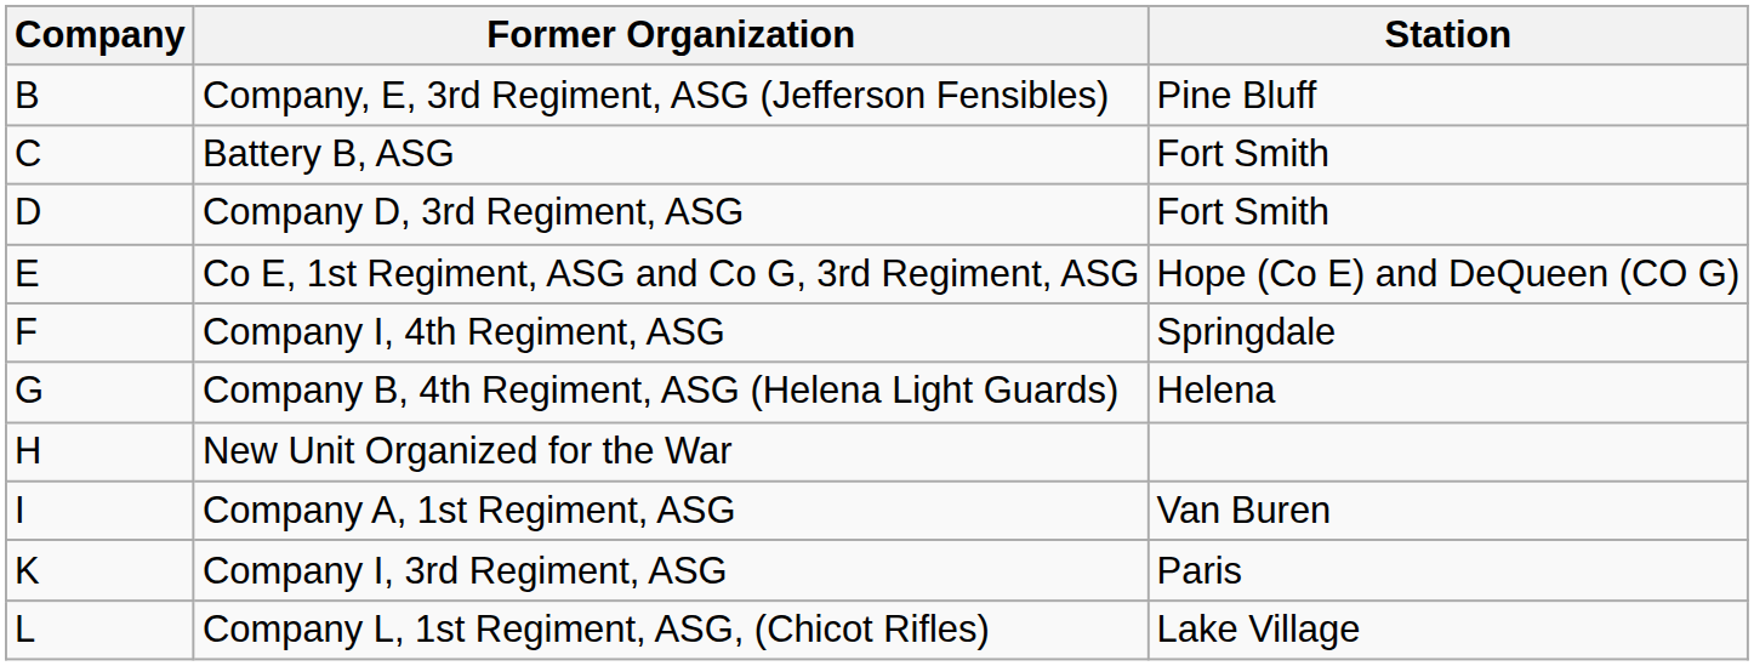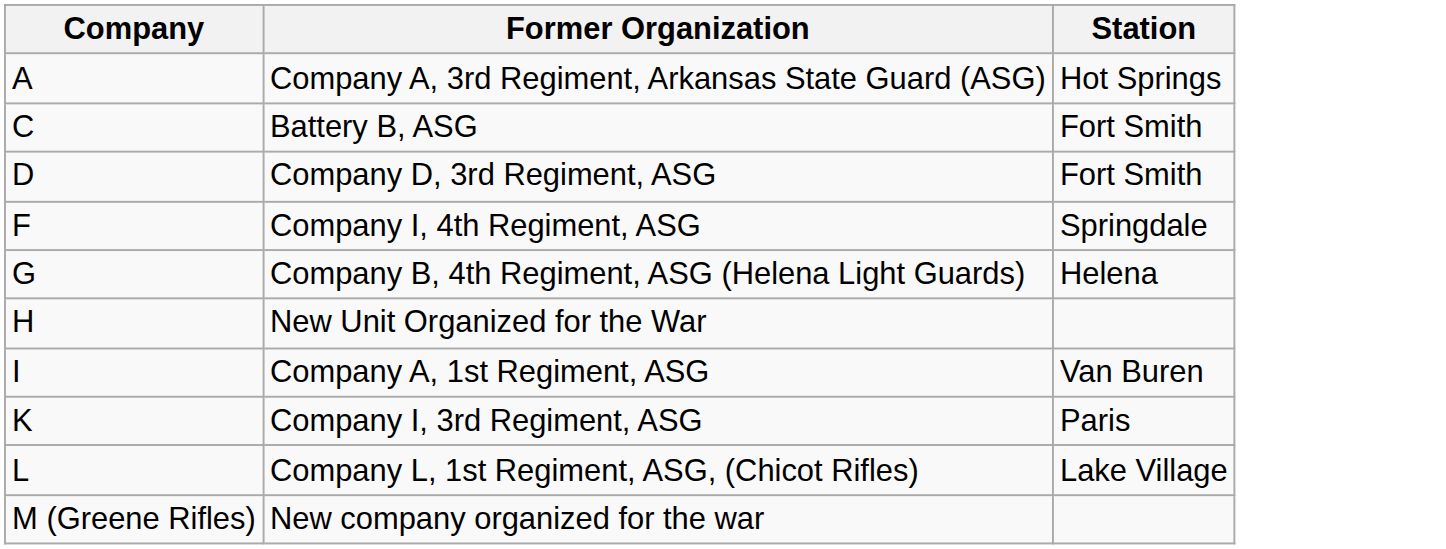 <table class="wikitable">
 <tr>
 <th>Company</th>
 <th>Former Organization</th>
 <th>Station</th>
 </tr>
 <tr>
-<td>B</td>
-<td>Company, E, 3rd Regiment, ASG (Jefferson Fensibles)</td>
-<td>Pine Bluff</td>
+<td>A</td>
+<td>Company A, 3rd Regiment, Arkansas State Guard (ASG)</td>
+<td>Hot Springs</td>
 </tr>
 <tr>
 <td>C</td>
 <td>Battery B, ASG</td>
 <td>Fort Smith</td>
 </tr>
 <tr>
 <td>D</td>
 <td>Company D, 3rd Regiment, ASG</td>
 <td>Fort Smith</td>
-</tr>
-<tr>
-<td>E</td>
-<td>Co E, 1st Regiment, ASG and Co G, 3rd Regiment, ASG</td>
-<td>Hope (Co E) and DeQueen (CO G)</td>
 </tr>
 <tr>
 <td>F</td>
 <td>Company I, 4th Regiment, ASG</td>
 <td>Springdale</td>
 </tr>
 <tr>
 <td>G</td>
 <td>Company B, 4th Regiment, ASG (Helena Light Guards)</td>
 <td>Helena</td>
 </tr>
 <tr>
 <td>H</td>
 <td>New Unit Organized for the War</td>
 <td></td>
 </tr>
 <tr>
 <td>I</td>
 <td>Company A, 1st Regiment, ASG</td>
 <td>Van Buren</td>
 </tr>
 <tr>
 <td>K</td>
 <td>Company I, 3rd Regiment, ASG</td>
 <td>Paris</td>
 </tr>
 <tr>
 <td>L</td>
 <td>Company L, 1st Regiment, ASG, (Chicot Rifles)</td>
 <td>Lake Village</td>
 </tr>
+<tr>
+<td>M (Greene Rifles)</td>
+<td>New company organized for the war</td>
+<td></td>
+</tr>
 </table>
